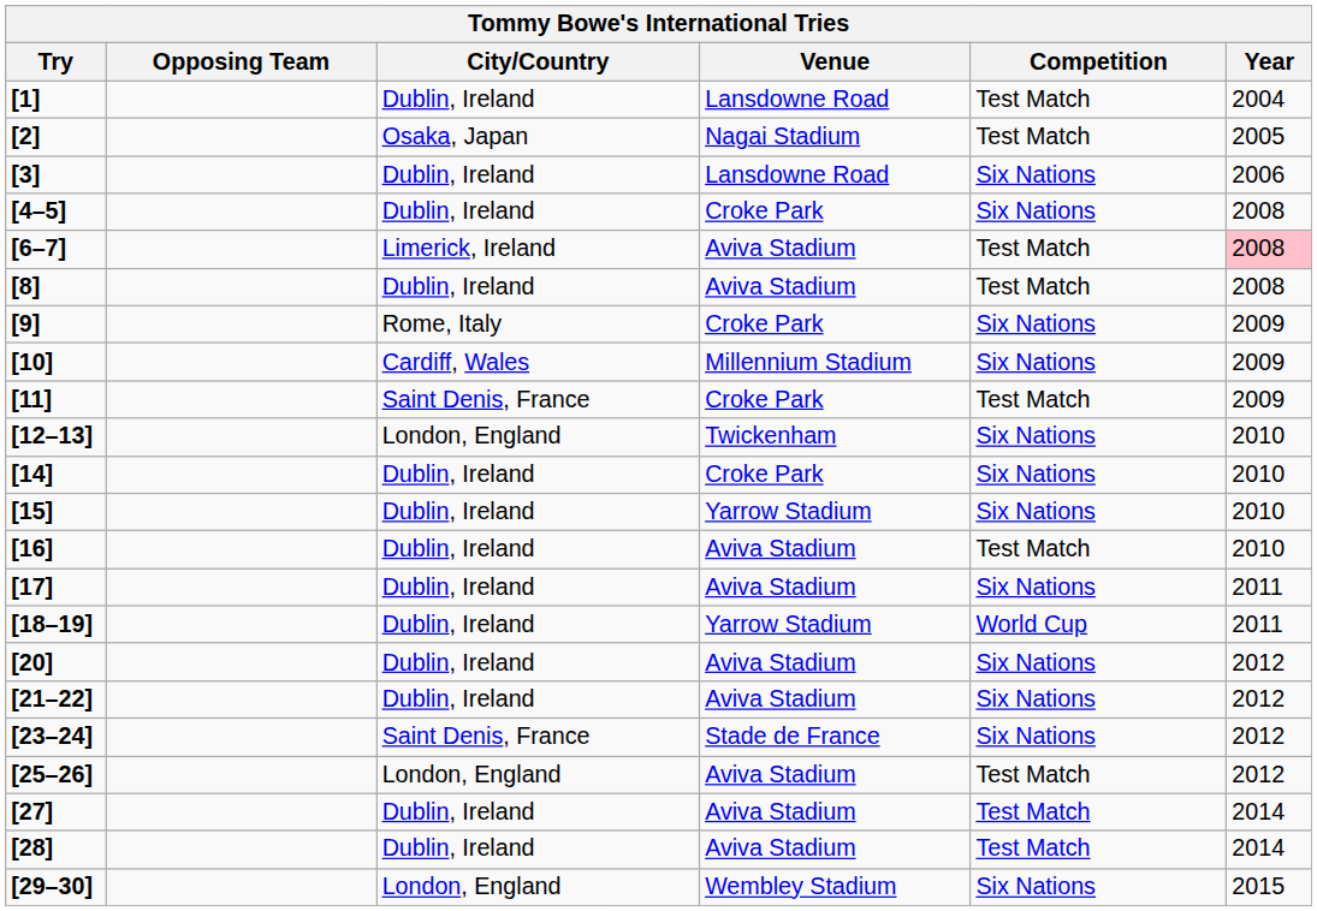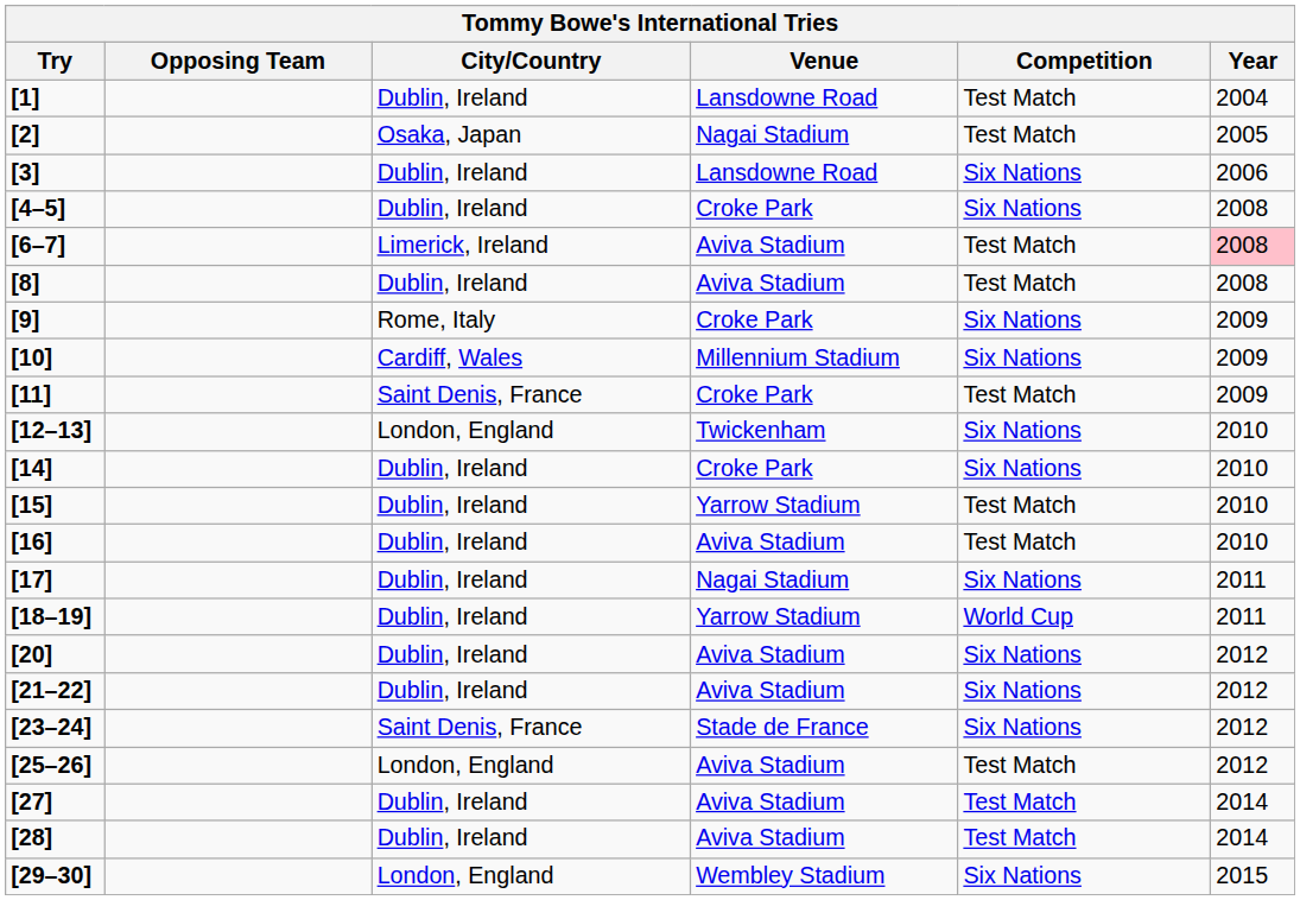 <table class="wikitable" style="margin:auto; width:100%">
 <tr>
 <th colspan=7>Tommy Bowe's International Tries</th>
 </tr>
 <tr>
 <th style="width:60px;">Try</th>
 <th style="width:175px;">Opposing Team</th>
 <th style="width:210px;">City/Country</th>
 <th style="width:175px;">Venue</th>
 <th style="width:165px;">Competition</th>
 <th style="width:50px;">Year</th>
 </tr>
 <tr>
 <td><strong>[1]</strong></td>
 <td></td>
 <td><a href='#'>Dublin</a>, Ireland</td>
 <td><a href='#'>Lansdowne Road</a></td>
 <td>Test Match</td>
 <td>2004</td>
 </tr>
 <tr>
 <td><strong>[2]</strong></td>
 <td></td>
 <td><a href='#'>Osaka</a>, Japan</td>
 <td><a href='#'>Nagai Stadium</a></td>
 <td>Test Match</td>
 <td>2005</td>
 </tr>
 <tr>
 <td><strong>[3]</strong></td>
 <td></td>
 <td><a href='#'>Dublin</a>, Ireland</td>
 <td><a href='#'>Lansdowne Road</a></td>
 <td><a href='#'>Six Nations</a></td>
 <td>2006</td>
 </tr>
 <tr>
 <td><strong>[4–5]</strong></td>
 <td></td>
 <td><a href='#'>Dublin</a>, Ireland</td>
 <td><a href='#'>Croke Park</a></td>
 <td><a href='#'>Six Nations</a></td>
 <td>2008</td>
 </tr>
 <tr>
 <td><strong>[6–7]</strong></td>
 <td></td>
 <td><a href='#'>Limerick</a>, Ireland</td>
 <td><a href='#'>Aviva Stadium</a></td>
 <td>Test Match</td>
 <td style="background: pink;">2008</td>
 </tr>
 <tr>
 <td><strong>[8]</strong></td>
 <td></td>
 <td><a href='#'>Dublin</a>, Ireland</td>
 <td><a href='#'>Aviva Stadium</a></td>
 <td>Test Match</td>
 <td>2008</td>
 </tr>
 <tr>
 <td><strong>[9]</strong></td>
 <td></td>
 <td>Rome, Italy</td>
 <td><a href='#'>Croke Park</a></td>
 <td><a href='#'>Six Nations</a></td>
 <td>2009</td>
 </tr>
 <tr>
 <td><strong>[10]</strong></td>
 <td></td>
 <td><a href='#'>Cardiff</a>, <a href='#'>Wales</a></td>
 <td><a href='#'>Millennium Stadium</a></td>
 <td><a href='#'>Six Nations</a></td>
 <td>2009</td>
 </tr>
 <tr>
 <td><strong>[11]</strong></td>
 <td></td>
 <td><a href='#'>Saint Denis</a>, France</td>
 <td><a href='#'>Croke Park</a></td>
 <td>Test Match</td>
 <td>2009</td>
 </tr>
 <tr>
 <td><strong>[12–13]</strong></td>
 <td></td>
 <td>London, England</td>
 <td><a href='#'>Twickenham</a></td>
 <td><a href='#'>Six Nations</a></td>
 <td>2010</td>
 </tr>
 <tr>
 <td><strong>[14]</strong></td>
 <td></td>
 <td><a href='#'>Dublin</a>, Ireland</td>
 <td><a href='#'>Croke Park</a></td>
 <td><a href='#'>Six Nations</a></td>
 <td>2010</td>
 </tr>
 <tr>
 <td><strong>[15]</strong></td>
 <td></td>
 <td><a href='#'>Dublin</a>, Ireland</td>
 <td><a href='#'>Yarrow Stadium</a></td>
-<td><a href='#'>Six Nations</a></td>
+<td>Test Match</td>
 <td>2010</td>
 </tr>
 <tr>
 <td><strong>[16]</strong></td>
 <td></td>
 <td><a href='#'>Dublin</a>, Ireland</td>
 <td><a href='#'>Aviva Stadium</a></td>
 <td>Test Match</td>
 <td>2010</td>
 </tr>
 <tr>
 <td><strong>[17]</strong></td>
 <td></td>
 <td><a href='#'>Dublin</a>, Ireland</td>
-<td><a href='#'>Aviva Stadium</a></td>
+<td><a href='#'>Nagai Stadium</a></td>
 <td><a href='#'>Six Nations</a></td>
 <td>2011</td>
 </tr>
 <tr>
 <td><strong>[18–19]</strong></td>
 <td></td>
 <td><a href='#'>Dublin</a>, Ireland</td>
 <td><a href='#'>Yarrow Stadium</a></td>
 <td><a href='#'>World Cup</a></td>
 <td>2011</td>
 </tr>
 <tr>
 <td><strong>[20]</strong></td>
 <td></td>
 <td><a href='#'>Dublin</a>, Ireland</td>
 <td><a href='#'>Aviva Stadium</a></td>
 <td><a href='#'>Six Nations</a></td>
 <td>2012</td>
 </tr>
 <tr>
 <td><strong>[21–22]</strong></td>
 <td></td>
 <td><a href='#'>Dublin</a>, Ireland</td>
 <td><a href='#'>Aviva Stadium</a></td>
 <td><a href='#'>Six Nations</a></td>
 <td>2012</td>
 </tr>
 <tr>
 <td><strong>[23–24]</strong></td>
 <td></td>
 <td><a href='#'>Saint Denis</a>, France</td>
 <td><a href='#'>Stade de France</a></td>
 <td><a href='#'>Six Nations</a></td>
 <td>2012</td>
 </tr>
 <tr>
 <td><strong>[25–26]</strong></td>
 <td></td>
 <td>London, England</td>
 <td><a href='#'>Aviva Stadium</a></td>
 <td>Test Match</td>
 <td>2012</td>
 </tr>
 <tr>
 <td><strong>[27]</strong></td>
 <td></td>
 <td><a href='#'>Dublin</a>, Ireland</td>
 <td><a href='#'>Aviva Stadium</a></td>
 <td><a href='#'>Test Match</a></td>
 <td>2014</td>
 </tr>
 <tr>
 <td><strong>[28]</strong></td>
 <td></td>
 <td><a href='#'>Dublin</a>, Ireland</td>
 <td><a href='#'>Aviva Stadium</a></td>
 <td><a href='#'>Test Match</a></td>
 <td>2014</td>
 </tr>
 <tr>
 <td><strong>[29–30]</strong></td>
 <td></td>
 <td><a href='#'>London</a>, England</td>
 <td><a href='#'>Wembley Stadium</a></td>
 <td><a href='#'>Six Nations</a></td>
 <td>2015</td>
 </tr>
 </table>
